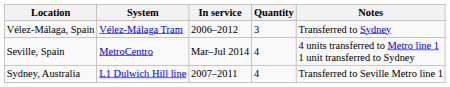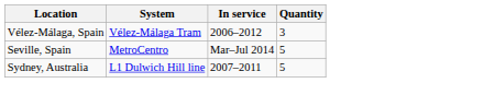 <table class="wikitable">
 <tr>
 <th>Location</th>
 <th>System</th>
 <th>In service</th>
 <th>Quantity</th>
-<th>Notes</th>
 </tr>
 <tr>
 <td>Vélez-Málaga, Spain</td>
 <td><a href='#'>Vélez-Málaga Tram</a></td>
 <td>2006–2012</td>
 <td>3</td>
-<td>Transferred to <a href='#'>Sydney</a></td>
 </tr>
 <tr>
 <td>Seville, Spain</td>
 <td><a href='#'>MetroCentro</a></td>
 <td>Mar–Jul 2014</td>
-<td>4</td>
-<td>4 units transferred to <a href='#'>Metro line 1</a><br>1 unit transferred to Sydney</td>
+<td>5</td>
 </tr>
 <tr>
 <td>Sydney, Australia</td>
 <td><a href='#'>L1 Dulwich Hill line</a></td>
 <td>2007–2011</td>
-<td>4</td>
-<td>Transferred to Seville Metro line 1</td>
+<td>5</td>
 </tr>
 </table>
